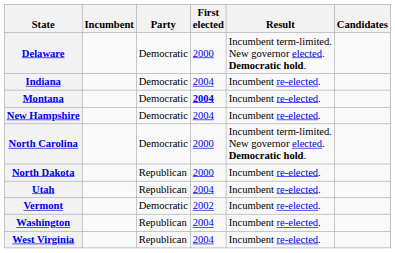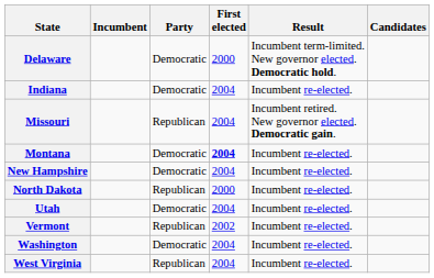 <table class="wikitable sortable">
 <tr valign=bottom>
 <th>State</th>
 <th>Incumbent</th>
 <th>Party</th>
 <th>First<br>elected</th>
 <th>Result</th>
 <th>Candidates</th>
 </tr>
 <tr>
 <th><a href='#'>Delaware</a></th>
 <td></td>
 <td>Democratic</td>
 <td><a href='#'>2000</a></td>
 <td>Incumbent term-limited.<br>New governor <a href='#'>elected</a>.<br><strong>Democratic hold</strong>.</td>
 <td nowrap></td>
 </tr>
 <tr>
 <th><a href='#'>Indiana</a></th>
 <td></td>
 <td>Democratic</td>
 <td><a href='#'>2004</a></td>
 <td>Incumbent <a href='#'>re-elected</a>.</td>
 <td nowrap></td>
 </tr>
 <tr>
+<th><a href='#'>Missouri</a></th>
+<td></td>
+<td>Republican</td>
+<td><a href='#'>2004</a></td>
+<td>Incumbent retired.<br>New governor <a href='#'>elected</a>.<br><strong>Democratic gain</strong>.</td>
+<td nowrap></td>
+</tr>
+<tr>
 <th><a href='#'>Montana</a></th>
 <td></td>
 <td>Democratic</td>
 <td><strong><a href='#'>2004</a></strong></td>
 <td>Incumbent <a href='#'>re-elected</a>.</td>
 <td nowrap></td>
 </tr>
 <tr>
 <th><a href='#'>New Hampshire</a></th>
 <td></td>
 <td>Democratic</td>
 <td><a href='#'>2004</a></td>
 <td>Incumbent <a href='#'>re-elected</a>.</td>
 <td nowrap></td>
 </tr>
 <tr>
-<th><a href='#'>North Carolina</a></th>
-<td></td>
-<td>Democratic</td>
-<td><a href='#'>2000</a></td>
-<td>Incumbent term-limited.<br>New governor <a href='#'>elected</a>.<br><strong>Democratic hold</strong>.</td>
-<td nowrap></td>
-</tr>
-<tr>
 <th><a href='#'>North Dakota</a></th>
 <td></td>
 <td>Republican</td>
 <td><a href='#'>2000</a></td>
 <td>Incumbent <a href='#'>re-elected</a>.</td>
 <td nowrap></td>
 </tr>
 <tr>
 <th><a href='#'>Utah</a></th>
 <td></td>
-<td>Republican</td>
+<td>Democratic</td>
 <td><a href='#'>2004</a></td>
 <td>Incumbent <a href='#'>re-elected</a>.</td>
 <td nowrap></td>
 </tr>
 <tr>
 <th><a href='#'>Vermont</a></th>
 <td></td>
-<td>Democratic</td>
+<td>Republican</td>
 <td><a href='#'>2002</a></td>
 <td>Incumbent <a href='#'>re-elected</a>.</td>
 <td nowrap></td>
 </tr>
 <tr>
 <th><a href='#'>Washington</a></th>
 <td></td>
-<td>Republican</td>
+<td>Democratic</td>
 <td><a href='#'>2004</a></td>
 <td>Incumbent <a href='#'>re-elected</a>.</td>
 <td nowrap></td>
 </tr>
 <tr>
 <th><a href='#'>West Virginia</a></th>
 <td></td>
 <td>Republican</td>
 <td><a href='#'>2004</a></td>
 <td>Incumbent <a href='#'>re-elected</a>.</td>
 <td nowrap></td>
 </tr>
 </table>
